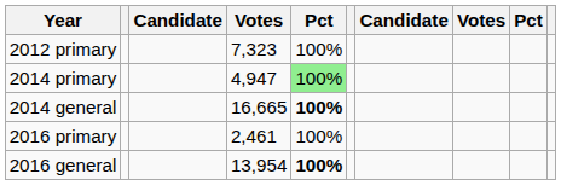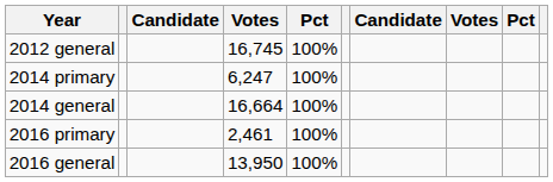 <table class="wikitable" style="margin:0.5em ; font-size:95%">
 <tr>
 <th>Year</th>
 <th></th>
 <th>Candidate</th>
 <th>Votes</th>
 <th>Pct</th>
 <th></th>
 <th>Candidate</th>
 <th>Votes</th>
 <th>Pct</th>
 <th></th>
 </tr>
 <tr>
 </tr>
 <tr>
-<td>2012 primary</td>
+<td>2012 general</td>
 <td></td>
 <td></td>
-<td>7,323</td>
+<td>16,745</td>
 <td>100%</td>
 <td></td>
 <td></td>
 <td></td>
 <td></td>
 <td></td>
 </tr>
 <tr>
 <td>2014 primary</td>
 <td></td>
 <td></td>
-<td>4,947</td>
-<td style="background: lightgreen;">100%</td>
+<td>6,247</td>
+<td>100%</td>
 <td></td>
 <td></td>
 <td></td>
 <td></td>
 <td></td>
 </tr>
 <tr>
 <td>2014 general</td>
 <td></td>
 <td></td>
-<td>16,665</td>
-<td><strong>100%</strong></td>
+<td>16,664</td>
+<td>100%</td>
 <td></td>
 <td></td>
 <td></td>
 <td></td>
 <td></td>
 </tr>
 <tr>
 <td>2016 primary</td>
 <td></td>
 <td></td>
 <td>2,461</td>
 <td>100%</td>
 <td></td>
 <td></td>
 <td></td>
 <td></td>
 <td></td>
 </tr>
 <tr>
 <td>2016 general</td>
 <td></td>
 <td></td>
-<td>13,954</td>
-<td><strong>100%</strong></td>
+<td>13,950</td>
+<td>100%</td>
 <td></td>
 <td></td>
 <td></td>
 <td></td>
 <td></td>
 </tr>
 </table>
